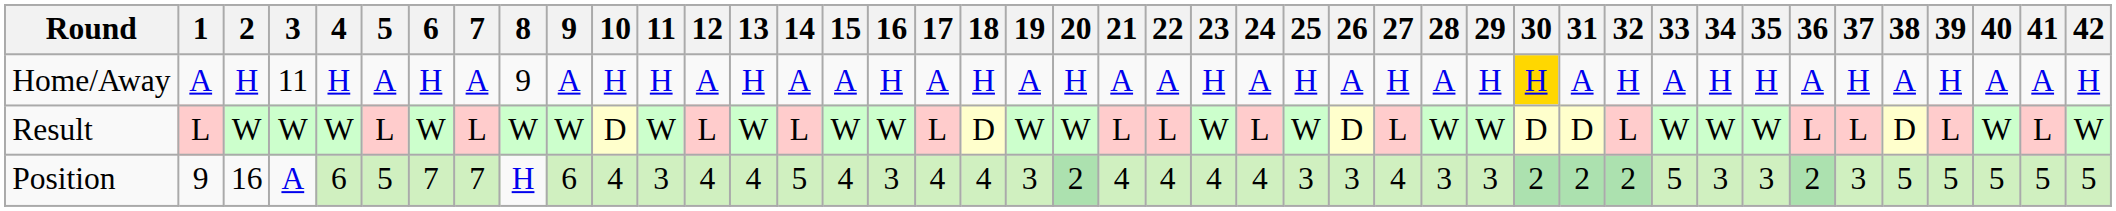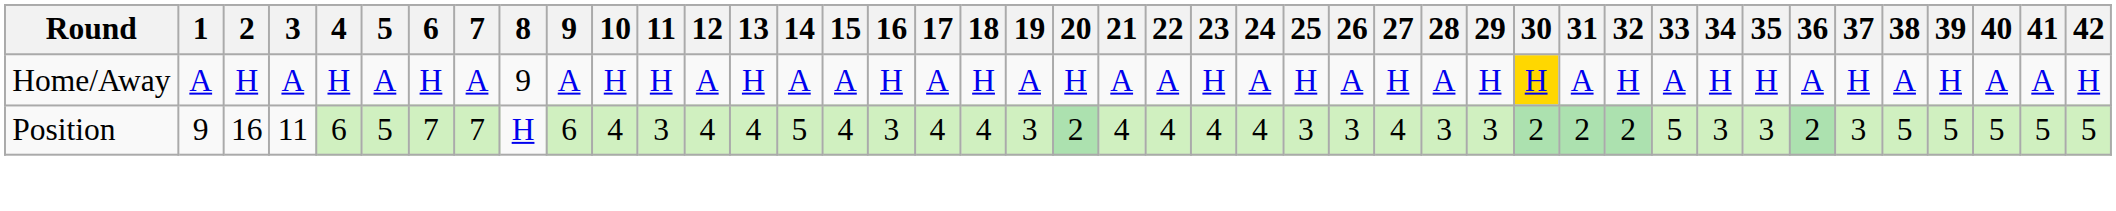 <table class=wikitable style="font-size: 100% align=center">
 <tr align=center>
 <th>Round</th>
 <th width="16">1</th>
 <th width="16">2</th>
 <th width="16">3</th>
 <th width="16">4</th>
 <th width="16">5</th>
 <th width="16">6</th>
 <th width="16">7</th>
 <th width="16">8</th>
 <th width="16">9</th>
 <th width="16">10</th>
 <th width="16">11</th>
 <th width="16">12</th>
 <th width="16">13</th>
 <th width="16">14</th>
 <th width="16">15</th>
 <th width="16">16</th>
 <th width="16">17</th>
 <th width="16">18</th>
 <th width="16">19</th>
 <th width="16">20</th>
 <th width="16">21</th>
 <th width="16">22</th>
 <th width="16">23</th>
 <th width="16">24</th>
 <th width="16">25</th>
 <th width="16">26</th>
 <th width="16">27</th>
 <th width="16">28</th>
 <th width="16">29</th>
 <th width="16">30</th>
 <th width="16">31</th>
 <th width="16">32</th>
 <th width="16">33</th>
 <th width="16">34</th>
 <th width="16">35</th>
 <th width="16">36</th>
 <th width="16">37</th>
 <th width="16">38</th>
 <th width="16">39</th>
 <th width="16">40</th>
 <th width="16">41</th>
 <th width="16">42</th>
 </tr>
 <tr align=center>
 <td align=left>Home/Away</td>
 <td><a href='#'>A</a></td>
 <td><a href='#'>H</a></td>
-<td>11</td>
+<td><a href='#'>A</a></td>
 <td><a href='#'>H</a></td>
 <td><a href='#'>A</a></td>
 <td><a href='#'>H</a></td>
 <td><a href='#'>A</a></td>
 <td>9</td>
 <td><a href='#'>A</a></td>
 <td><a href='#'>H</a></td>
 <td><a href='#'>H</a></td>
 <td><a href='#'>A</a></td>
 <td><a href='#'>H</a></td>
 <td><a href='#'>A</a></td>
 <td><a href='#'>A</a></td>
 <td><a href='#'>H</a></td>
 <td><a href='#'>A</a></td>
 <td><a href='#'>H</a></td>
 <td><a href='#'>A</a></td>
 <td><a href='#'>H</a></td>
 <td><a href='#'>A</a></td>
 <td><a href='#'>A</a></td>
 <td><a href='#'>H</a></td>
 <td><a href='#'>A</a></td>
 <td><a href='#'>H</a></td>
 <td><a href='#'>A</a></td>
 <td><a href='#'>H</a></td>
 <td><a href='#'>A</a></td>
 <td><a href='#'>H</a></td>
 <td style="background: gold;"><a href='#'>H</a></td>
 <td><a href='#'>A</a></td>
 <td><a href='#'>H</a></td>
 <td><a href='#'>A</a></td>
 <td><a href='#'>H</a></td>
 <td><a href='#'>H</a></td>
 <td><a href='#'>A</a></td>
 <td><a href='#'>H</a></td>
 <td><a href='#'>A</a></td>
 <td><a href='#'>H</a></td>
 <td><a href='#'>A</a></td>
 <td><a href='#'>A</a></td>
 <td><a href='#'>H</a></td>
 </tr>
 <tr align=center>
-<td align=left>Result</td>
-<td style="background:#ffcccc">L</td>
-<td style="background:#ccffcc">W</td>
-<td style="background:#ccffcc">W</td>
-<td style="background:#ccffcc">W</td>
-<td style="background:#ffcccc">L</td>
-<td style="background:#ccffcc">W</td>
-<td style="background:#ffcccc">L</td>
-<td style="background:#ccffcc">W</td>
-<td style="background:#ccffcc">W</td>
-<td style="background:#ffffcc">D</td>
-<td style="background:#ccffcc">W</td>
-<td style="background:#ffcccc">L</td>
-<td style="background:#ccffcc">W</td>
-<td style="background:#ffcccc">L</td>
-<td style="background:#ccffcc">W</td>
-<td style="background:#ccffcc">W</td>
-<td style="background:#ffcccc">L</td>
-<td style="background:#ffffcc">D</td>
-<td style="background:#ccffcc">W</td>
-<td style="background:#ccffcc">W</td>
-<td style="background:#ffcccc">L</td>
-<td style="background:#ffcccc">L</td>
-<td style="background:#ccffcc">W</td>
-<td style="background:#ffcccc">L</td>
-<td style="background:#ccffcc">W</td>
-<td style="background:#ffffcc">D</td>
-<td style="background:#ffcccc">L</td>
-<td style="background:#ccffcc">W</td>
-<td style="background:#ccffcc">W</td>
-<td style="background:#ffffcc">D</td>
-<td style="background:#ffffcc">D</td>
-<td style="background:#ffcccc">L</td>
-<td style="background:#ccffcc">W</td>
-<td style="background:#ccffcc">W</td>
-<td style="background:#ccffcc">W</td>
-<td style="background:#ffcccc">L</td>
-<td style="background:#ffcccc">L</td>
-<td style="background:#ffffcc">D</td>
-<td style="background:#ffcccc">L</td>
-<td style="background:#ccffcc">W</td>
-<td style="background:#ffcccc">L</td>
-<td style="background:#ccffcc">W</td>
-</tr>
-<tr align=center>
 <td align=left>Position</td>
 <td>9</td>
 <td>16</td>
-<td><a href='#'>A</a></td>
+<td>11</td>
 <td style="background:#D0F0C0">6</td>
 <td style="background:#D0F0C0">5</td>
 <td style="background:#D0F0C0">7</td>
 <td style="background:#D0F0C0">7</td>
 <td><a href='#'>H</a></td>
 <td style="background:#D0F0C0">6</td>
 <td style="background:#D0F0C0">4</td>
 <td style="background:#D0F0C0">3</td>
 <td style="background:#D0F0C0">4</td>
 <td style="background:#D0F0C0">4</td>
 <td style="background:#D0F0C0">5</td>
 <td style="background:#D0F0C0">4</td>
 <td style="background:#D0F0C0">3</td>
 <td style="background:#D0F0C0">4</td>
 <td style="background:#D0F0C0">4</td>
 <td style="background:#D0F0C0">3</td>
 <td style="background:#ACE1AF">2</td>
 <td style="background:#D0F0C0">4</td>
 <td style="background:#D0F0C0">4</td>
 <td style="background:#D0F0C0">4</td>
 <td style="background:#D0F0C0">4</td>
 <td style="background:#D0F0C0">3</td>
 <td style="background:#D0F0C0">3</td>
 <td style="background:#D0F0C0">4</td>
 <td style="background:#D0F0C0">3</td>
 <td style="background:#D0F0C0">3</td>
 <td style="background:#ACE1AF">2</td>
 <td style="background:#ACE1AF">2</td>
 <td style="background:#ACE1AF">2</td>
 <td style="background:#D0F0C0">5</td>
 <td style="background:#D0F0C0">3</td>
 <td style="background:#D0F0C0">3</td>
 <td style="background:#ACE1AF">2</td>
 <td style="background:#D0F0C0">3</td>
 <td style="background:#D0F0C0">5</td>
 <td style="background:#D0F0C0">5</td>
 <td style="background:#D0F0C0">5</td>
 <td style="background:#D0F0C0">5</td>
 <td style="background:#D0F0C0">5</td>
 </tr>
 </table>
